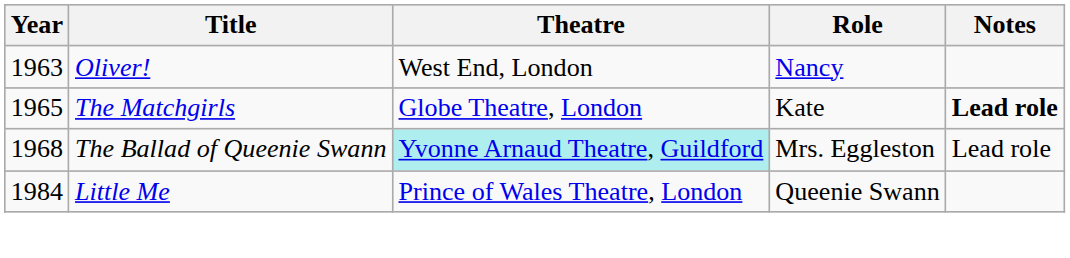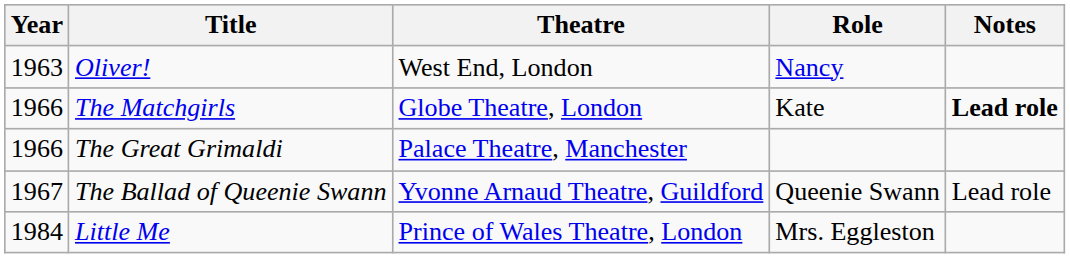 <table class="wikitable">
 <tr>
 <th>Year</th>
 <th>Title</th>
 <th>Theatre</th>
 <th>Role</th>
 <th>Notes</th>
 </tr>
 <tr>
 <td>1963</td>
 <td><em><a href='#'>Oliver!</a></em></td>
 <td>West End, London</td>
 <td><a href='#'>Nancy</a></td>
 <td></td>
 </tr>
 <tr>
-<td>1965</td>
+<td>1966</td>
 <td><em><a href='#'>The Matchgirls</a></em></td>
 <td><a href='#'>Globe Theatre</a>, <a href='#'>London</a></td>
 <td>Kate</td>
 <td><strong>Lead role</strong></td>
 </tr>
 <tr>
-<td>1968</td>
+<td>1966</td>
+<td><em>The Great Grimaldi</em></td>
+<td><a href='#'>Palace Theatre</a>, <a href='#'>Manchester</a></td>
+<td></td>
+<td></td>
+</tr>
+<tr>
+<td>1967</td>
 <td><em>The Ballad of Queenie Swann</em></td>
-<td style="background: paleturquoise;"><a href='#'>Yvonne Arnaud Theatre</a>, <a href='#'>Guildford</a></td>
-<td>Mrs. Eggleston</td>
+<td><a href='#'>Yvonne Arnaud Theatre</a>, <a href='#'>Guildford</a></td>
+<td>Queenie Swann</td>
 <td>Lead role</td>
 </tr>
 <tr>
 <td>1984</td>
 <td><em><a href='#'>Little Me</a></em></td>
 <td><a href='#'>Prince of Wales Theatre</a>, <a href='#'>London</a></td>
-<td>Queenie Swann</td>
+<td>Mrs. Eggleston</td>
 <td></td>
 </tr>
 </table>
